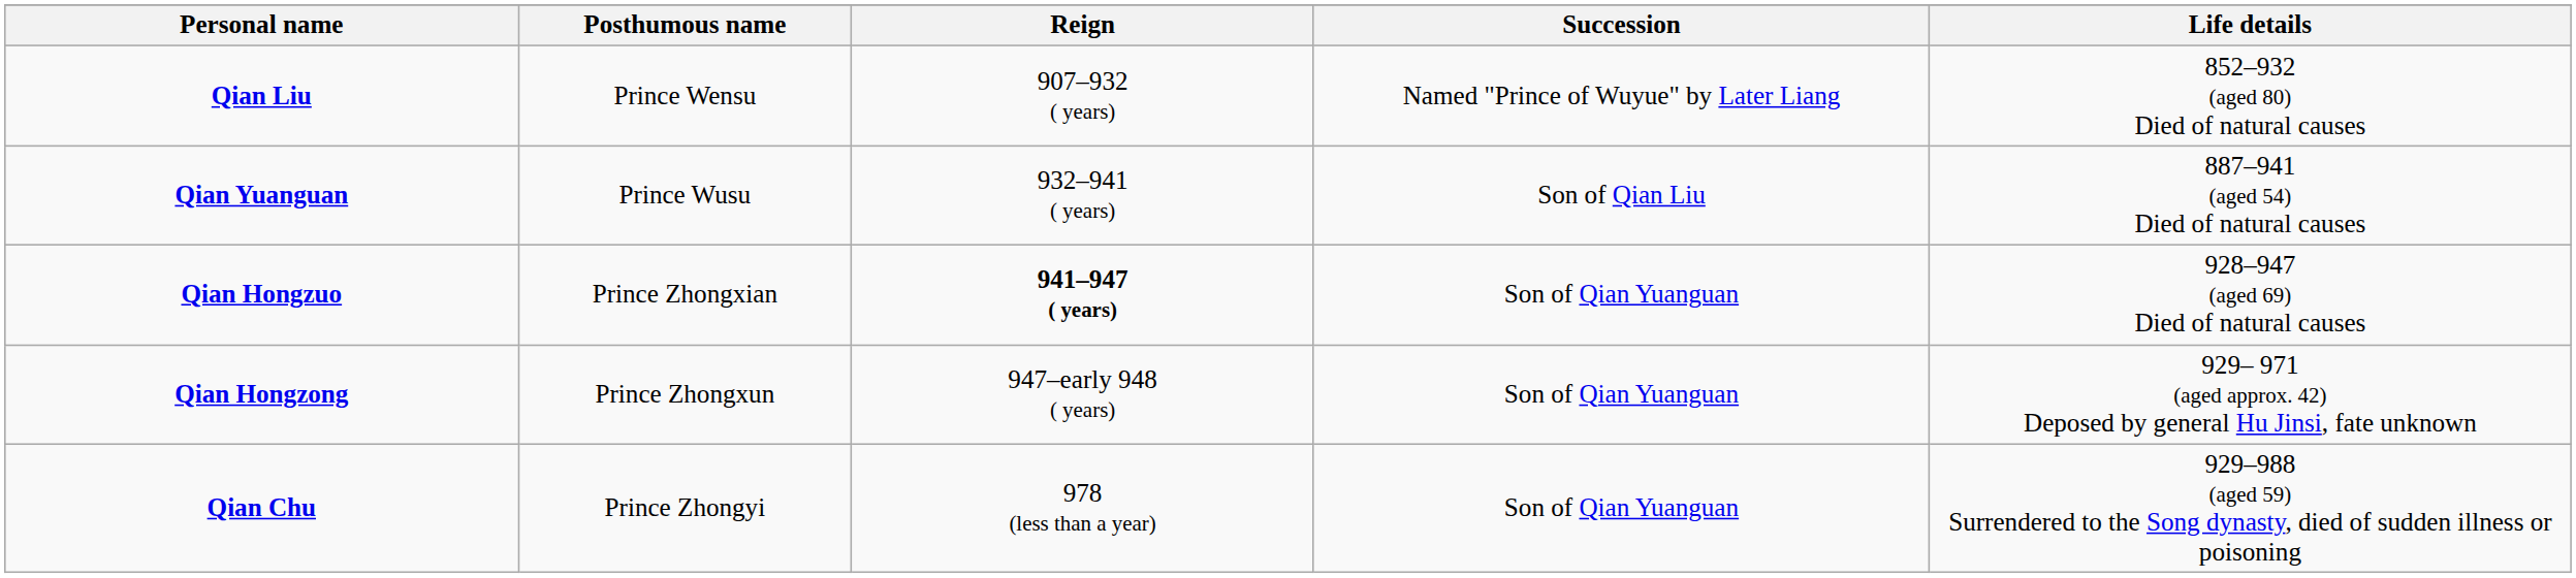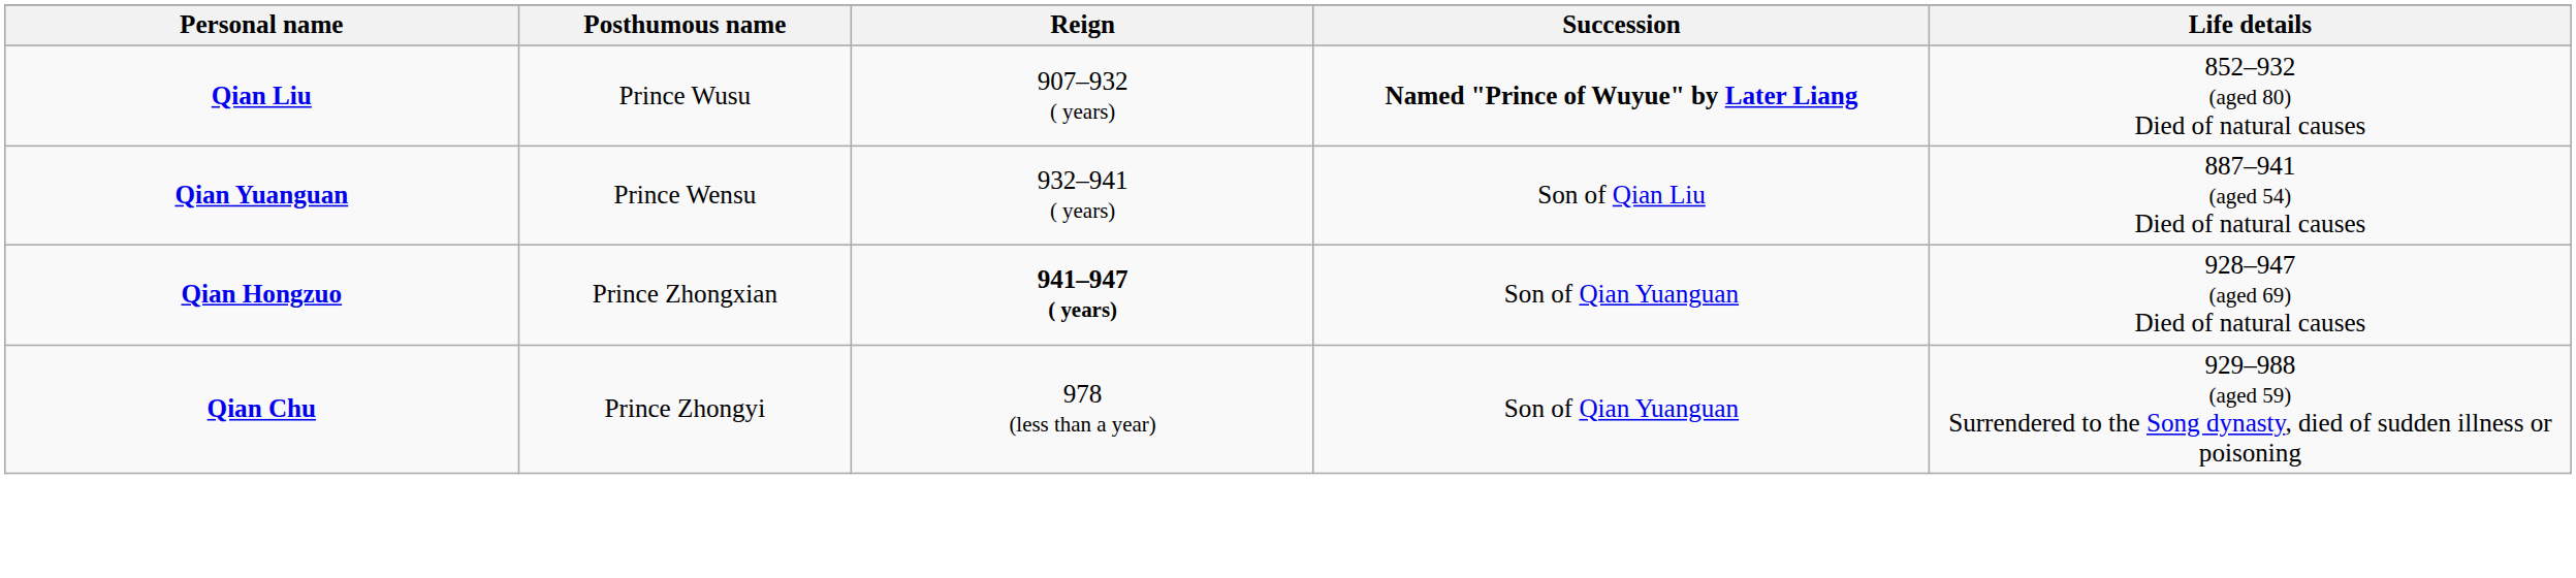 <table class="wikitable plainrowheaders" style="text-align:center; width:100%;">
 <tr>
 </tr>
 <tr>
 <th scope="col" width="20%">Personal name</th>
 <th scope="col" width="13%">Posthumous name</th>
 <th scope="col" width="18%">Reign</th>
 <th scope="col" width="24%">Succession</th>
 <th scope="col" width="25%">Life details</th>
 </tr>
 <tr>
 <td><strong><a href='#'>Qian Liu</a></strong><br></td>
-<td>Prince Wensu<br></td>
+<td>Prince Wusu<br></td>
 <td>907–932<br><small>( years)</small></td>
-<td>Named "Prince of Wuyue" by <a href='#'>Later Liang</a></td>
+<td><strong>Named "Prince of Wuyue" by <a href='#'>Later Liang</a></strong></td>
 <td>852–932<br><small>(aged 80)</small><br>Died of natural causes</td>
 </tr>
 <tr>
 <td><strong><a href='#'>Qian Yuanguan</a></strong><br></td>
-<td>Prince Wusu<br></td>
+<td>Prince Wensu<br></td>
 <td>932–941<br><small>( years)</small></td>
 <td>Son of <a href='#'>Qian Liu</a></td>
 <td>887–941<br><small>(aged 54)</small><br>Died of natural causes</td>
 </tr>
 <tr>
 <td><strong><a href='#'>Qian Hongzuo</a></strong><br></td>
 <td>Prince Zhongxian<br></td>
 <td><strong>941–947<br><small>( years)</small></strong></td>
 <td>Son of <a href='#'>Qian Yuanguan</a></td>
 <td>928–947<br><small>(aged 69)</small><br>Died of natural causes</td>
 </tr>
 <tr>
-<td><strong><a href='#'>Qian Hongzong</a></strong><br></td>
-<td>Prince Zhongxun<br></td>
-<td>947–early 948<br><small>( years)</small></td>
-<td>Son of <a href='#'>Qian Yuanguan</a></td>
-<td> 929– 971<br><small>(aged approx. 42)</small><br>Deposed by general <a href='#'>Hu Jinsi</a>, fate unknown</td>
-</tr>
-<tr>
 <td><strong><a href='#'>Qian Chu</a></strong><br></td>
 <td>Prince Zhongyi<br></td>
 <td>978<br><small>(less than a year)</small></td>
 <td>Son of <a href='#'>Qian Yuanguan</a></td>
 <td>929–988<br><small>(aged 59)</small><br>Surrendered to the <a href='#'>Song dynasty</a>, died of sudden illness or poisoning</td>
 </tr>
 </table>
